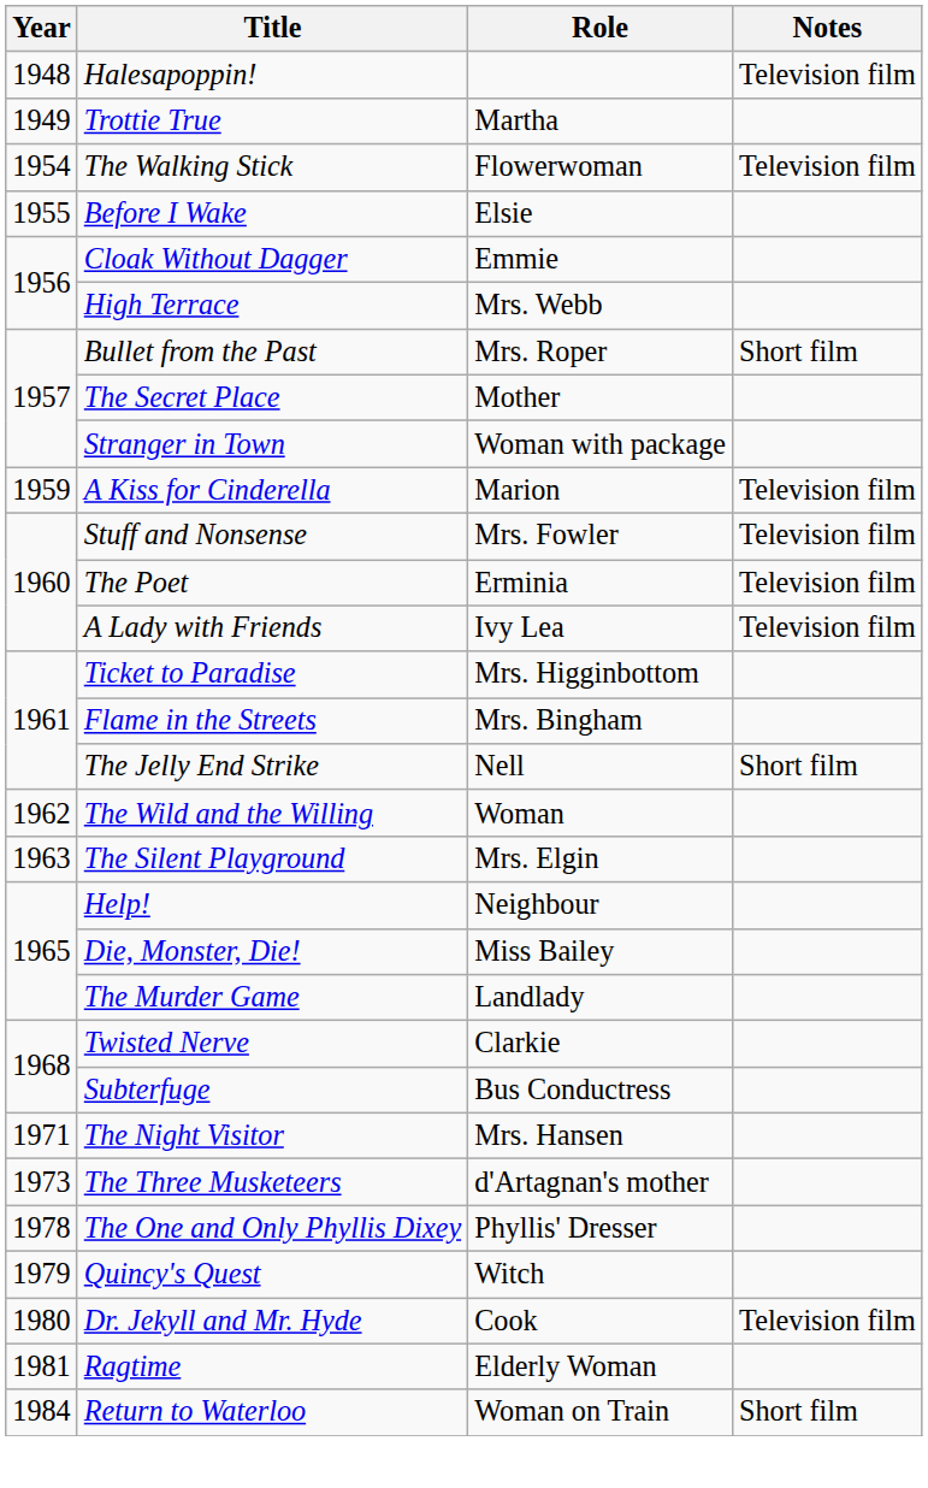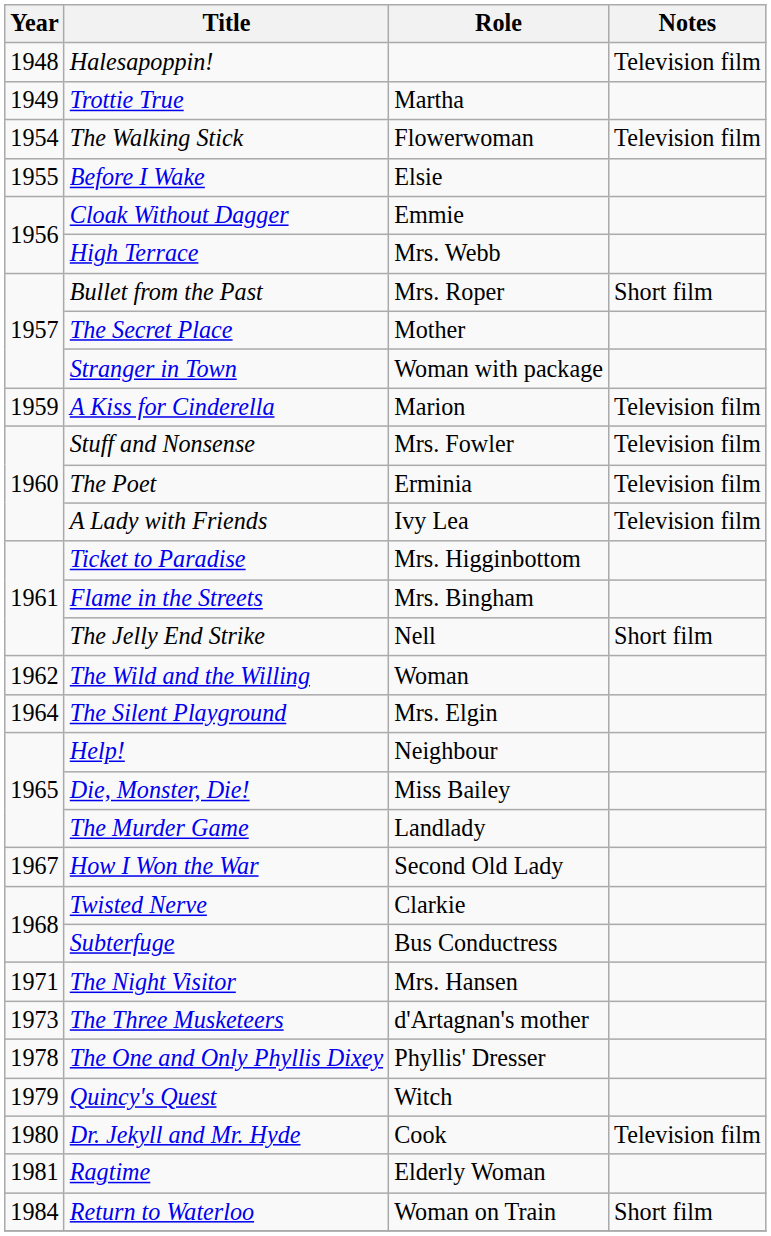 <table class="wikitable sortable">
 <tr>
 <th>Year</th>
 <th>Title</th>
 <th>Role</th>
 <th class="unsortable">Notes</th>
 </tr>
 <tr>
 <td>1948</td>
 <td><em>Halesapoppin!</em></td>
 <td></td>
 <td>Television film</td>
 </tr>
 <tr>
 <td>1949</td>
 <td><em><a href='#'>Trottie True</a></em></td>
 <td>Martha</td>
 <td></td>
 </tr>
 <tr>
 <td>1954</td>
 <td><em>The Walking Stick</em></td>
 <td>Flowerwoman</td>
 <td>Television film</td>
 </tr>
 <tr>
 <td>1955</td>
 <td><em><a href='#'>Before I Wake</a></em></td>
 <td>Elsie</td>
 <td></td>
 </tr>
 <tr>
 <td rowspan="2">1956</td>
 <td><em><a href='#'>Cloak Without Dagger</a></em></td>
 <td>Emmie</td>
 <td></td>
 </tr>
 <tr>
 <td><em><a href='#'>High Terrace</a></em></td>
 <td>Mrs. Webb</td>
 <td></td>
 </tr>
 <tr>
 <td rowspan="3">1957</td>
 <td><em>Bullet from the Past</em></td>
 <td>Mrs. Roper</td>
 <td>Short film</td>
 </tr>
 <tr>
 <td><em><a href='#'>The Secret Place</a></em></td>
 <td>Mother</td>
 <td></td>
 </tr>
 <tr>
 <td><em><a href='#'>Stranger in Town</a></em></td>
 <td>Woman with package</td>
 <td></td>
 </tr>
 <tr>
 <td>1959</td>
 <td><em><a href='#'>A Kiss for Cinderella</a></em></td>
 <td>Marion</td>
 <td>Television film</td>
 </tr>
 <tr>
 <td rowspan="3">1960</td>
 <td><em>Stuff and Nonsense</em></td>
 <td>Mrs. Fowler</td>
 <td>Television film</td>
 </tr>
 <tr>
 <td><em>The Poet</em></td>
 <td>Erminia</td>
 <td>Television film</td>
 </tr>
 <tr>
 <td><em>A Lady with Friends</em></td>
 <td>Ivy Lea</td>
 <td>Television film</td>
 </tr>
 <tr>
 <td rowspan="3">1961</td>
 <td><em><a href='#'>Ticket to Paradise</a></em></td>
 <td>Mrs. Higginbottom</td>
 <td></td>
 </tr>
 <tr>
 <td><em><a href='#'>Flame in the Streets</a></em></td>
 <td>Mrs. Bingham</td>
 <td></td>
 </tr>
 <tr>
 <td><em>The Jelly End Strike</em></td>
 <td>Nell</td>
 <td>Short film</td>
 </tr>
 <tr>
 <td>1962</td>
 <td><em><a href='#'>The Wild and the Willing</a></em></td>
 <td>Woman</td>
 <td></td>
 </tr>
 <tr>
-<td>1963</td>
+<td>1964</td>
 <td><em><a href='#'>The Silent Playground</a></em></td>
 <td>Mrs. Elgin</td>
 <td></td>
 </tr>
 <tr>
 <td rowspan="3">1965</td>
 <td><em><a href='#'>Help!</a></em></td>
 <td>Neighbour</td>
 <td></td>
 </tr>
 <tr>
 <td><em><a href='#'>Die, Monster, Die!</a></em></td>
 <td>Miss Bailey</td>
 <td></td>
 </tr>
 <tr>
 <td><em><a href='#'>The Murder Game</a></em></td>
 <td>Landlady</td>
+<td></td>
+</tr>
+<tr>
+<td>1967</td>
+<td><em><a href='#'>How I Won the War</a></em></td>
+<td>Second Old Lady</td>
 <td></td>
 </tr>
 <tr>
 <td rowspan="2">1968</td>
 <td><em><a href='#'>Twisted Nerve</a></em></td>
 <td>Clarkie</td>
 <td></td>
 </tr>
 <tr>
 <td><em><a href='#'>Subterfuge</a></em></td>
 <td>Bus Conductress</td>
 <td></td>
 </tr>
 <tr>
 <td>1971</td>
 <td><em><a href='#'>The Night Visitor</a></em></td>
 <td>Mrs. Hansen</td>
 <td></td>
 </tr>
 <tr>
 <td>1973</td>
 <td><em><a href='#'>The Three Musketeers</a></em></td>
 <td>d'Artagnan's mother</td>
 <td></td>
 </tr>
 <tr>
 <td>1978</td>
 <td><em><a href='#'>The One and Only Phyllis Dixey</a></em></td>
 <td>Phyllis' Dresser</td>
 <td></td>
 </tr>
 <tr>
 <td>1979</td>
 <td><em><a href='#'>Quincy's Quest</a></em></td>
 <td>Witch</td>
 <td></td>
 </tr>
 <tr>
 <td>1980</td>
 <td><em><a href='#'>Dr. Jekyll and Mr. Hyde</a></em></td>
 <td>Cook</td>
 <td>Television film</td>
 </tr>
 <tr>
 <td>1981</td>
 <td><em><a href='#'>Ragtime</a></em></td>
 <td>Elderly Woman</td>
 <td></td>
 </tr>
 <tr>
 <td>1984</td>
 <td><em><a href='#'>Return to Waterloo</a></em></td>
 <td>Woman on Train</td>
 <td>Short film</td>
 </tr>
 <tr>
 </tr>
 </table>
